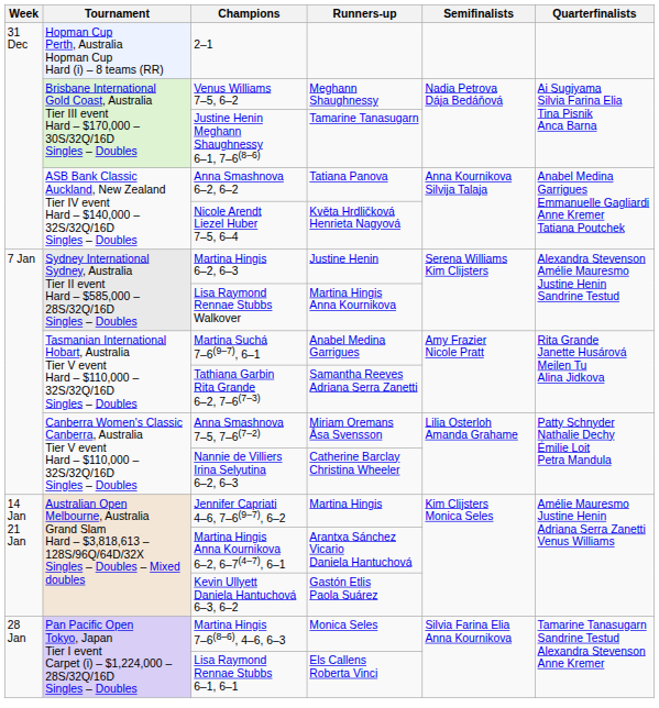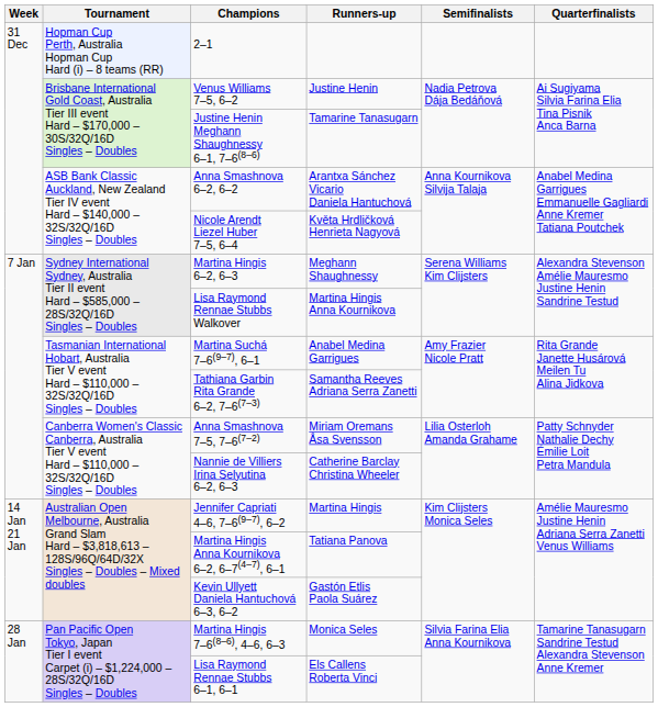 <table class=wikitable style=font-size:95%>
 <tr>
 <th style="width:48px;">Week</th>
 <th style="width:248px;">Tournament</th>
 <th style="width:200px;">Champions</th>
 <th style="width:200px;">Runners-up</th>
 <th style="width:190px;">Semifinalists</th>
 <th style="width:190px;">Quarterfinalists</th>
 </tr>
 <tr valign=top>
 <td rowspan=5>31 Dec</td>
 <td style="background:#ECF2FF;"><a href='#'>Hopman Cup</a><br> <a href='#'>Perth</a>, Australia<br>Hopman Cup<br> Hard (i) – 8 teams (RR)</td>
 <td><br>2–1</td>
 <td></td>
 <td><br><br></td>
 <td><br><br></td>
 </tr>
 <tr valign="top">
 <td rowspan=2 bgcolor=#DDF3D1><a href='#'>Brisbane International</a><br> <a href='#'>Gold Coast</a>, Australia <br>Tier III event <br> Hard – $170,000 – 30S/32Q/16D<br><a href='#'>Singles</a> – <a href='#'>Doubles</a></td>
 <td> <a href='#'>Venus Williams</a> <br> 7–5, 6–2</td>
-<td> <a href='#'>Meghann Shaughnessy</a></td>
+<td> <a href='#'>Justine Henin</a></td>
 <td rowspan=2> <a href='#'>Nadia Petrova</a><br> <a href='#'>Dája Bedáňová</a></td>
 <td rowspan=2> <a href='#'>Ai Sugiyama</a>  <br>  <a href='#'>Silvia Farina Elia</a> <br> <a href='#'>Tina Pisnik</a><br>   <a href='#'>Anca Barna</a></td>
 </tr>
 <tr valign="top">
 <td> <a href='#'>Justine Henin</a> <br>  <a href='#'>Meghann Shaughnessy</a><br>6–1, 7–6<sup>(8–6)</sup></td>
 <td> <a href='#'>Tamarine Tanasugarn</a></td>
 </tr>
 <tr valign="top">
 <td rowspan=2><a href='#'>ASB Bank Classic</a><br> <a href='#'>Auckland</a>, New Zealand <br>Tier IV event<br>Hard – $140,000 – 32S/32Q/16D<br><a href='#'>Singles</a> – <a href='#'>Doubles</a></td>
 <td> <a href='#'>Anna Smashnova</a> <br> 6–2, 6–2</td>
-<td> <a href='#'>Tatiana Panova</a></td>
+<td> <a href='#'>Arantxa Sánchez Vicario</a> <br>  <a href='#'>Daniela Hantuchová</a></td>
 <td rowspan=2> <a href='#'>Anna Kournikova</a><br> <a href='#'>Silvija Talaja</a></td>
 <td rowspan=2> <a href='#'>Anabel Medina Garrigues</a>  <br>  <a href='#'>Emmanuelle Gagliardi</a> <br> <a href='#'>Anne Kremer</a><br>   <a href='#'>Tatiana Poutchek</a></td>
 </tr>
 <tr valign="top">
 <td> <a href='#'>Nicole Arendt</a> <br>  <a href='#'>Liezel Huber</a><br>7–5, 6–4</td>
 <td> <a href='#'>Květa Hrdličková</a> <br>  <a href='#'>Henrieta Nagyová</a></td>
 </tr>
 <tr valign="top">
 <td rowspan=6>7 Jan</td>
 <td rowspan=2 bgcolor=#E9E9E9><a href='#'>Sydney International</a><br> <a href='#'>Sydney</a>, Australia <br>Tier II event <br> Hard – $585,000 – 28S/32Q/16D<br><a href='#'>Singles</a> – <a href='#'>Doubles</a></td>
 <td> <a href='#'>Martina Hingis</a> <br> 6–2, 6–3</td>
-<td> <a href='#'>Justine Henin</a></td>
+<td> <a href='#'>Meghann Shaughnessy</a></td>
 <td rowspan=2> <a href='#'>Serena Williams</a><br> <a href='#'>Kim Clijsters</a></td>
 <td rowspan=2> <a href='#'>Alexandra Stevenson</a>  <br>  <a href='#'>Amélie Mauresmo</a> <br> <a href='#'>Justine Henin</a><br>   <a href='#'>Sandrine Testud</a></td>
 </tr>
 <tr valign="top">
 <td> <a href='#'>Lisa Raymond</a> <br>  <a href='#'>Rennae Stubbs</a><br>Walkover</td>
 <td> <a href='#'>Martina Hingis</a> <br>  <a href='#'>Anna Kournikova</a></td>
 </tr>
 <tr valign="top">
 <td rowspan=2><a href='#'>Tasmanian International</a><br> <a href='#'>Hobart</a>, Australia <br>Tier V event <br> Hard – $110,000 – 32S/32Q/16D<br><a href='#'>Singles</a> – <a href='#'>Doubles</a></td>
 <td> <a href='#'>Martina Suchá</a> <br> 7–6<sup>(9–7)</sup>, 6–1</td>
 <td> <a href='#'>Anabel Medina Garrigues</a></td>
 <td rowspan=2> <a href='#'>Amy Frazier</a><br> <a href='#'>Nicole Pratt</a></td>
 <td rowspan=2> <a href='#'>Rita Grande</a>  <br>  <a href='#'>Janette Husárová</a> <br> <a href='#'>Meilen Tu</a><br>   <a href='#'>Alina Jidkova</a></td>
 </tr>
 <tr valign="top">
 <td> <a href='#'>Tathiana Garbin</a> <br>  <a href='#'>Rita Grande</a><br>6–2, 7–6<sup>(7–3)</sup></td>
 <td> <a href='#'>Samantha Reeves</a> <br>  <a href='#'>Adriana Serra Zanetti</a></td>
 </tr>
 <tr valign="top">
 <td rowspan=2><a href='#'>Canberra Women's Classic</a><br> <a href='#'>Canberra</a>, Australia <br>Tier V event <br> Hard – $110,000 – 32S/32Q/16D<br><a href='#'>Singles</a> – <a href='#'>Doubles</a></td>
 <td> <a href='#'>Anna Smashnova</a> <br> 7–5, 7–6<sup>(7–2)</sup></td>
 <td> <a href='#'>Miriam Oremans</a> <br>  <a href='#'>Åsa Svensson</a></td>
 <td rowspan=2> <a href='#'>Lilia Osterloh</a><br> <a href='#'>Amanda Grahame</a></td>
 <td rowspan=2> <a href='#'>Patty Schnyder</a>  <br>  <a href='#'>Nathalie Dechy</a> <br> <a href='#'>Émilie Loit</a><br>   <a href='#'>Petra Mandula</a></td>
 </tr>
 <tr valign="top">
 <td> <a href='#'>Nannie de Villiers</a> <br>  <a href='#'>Irina Selyutina</a><br>6–2, 6–3</td>
 <td> <a href='#'>Catherine Barclay</a> <br>  <a href='#'>Christina Wheeler</a></td>
 </tr>
 <tr valign="top">
 <td rowspan=3>14 Jan<br>21 Jan</td>
 <td rowspan=3 bgcolor=#F3E6D7><a href='#'>Australian Open</a><br> <a href='#'>Melbourne</a>, Australia <br>Grand Slam<br>Hard – $3,818,613 – 128S/96Q/64D/32X<br><a href='#'>Singles</a> – <a href='#'>Doubles</a> – <a href='#'>Mixed doubles</a></td>
 <td> <a href='#'>Jennifer Capriati</a> <br> 4–6, 7–6<sup>(9–7)</sup>, 6–2</td>
 <td> <a href='#'>Martina Hingis</a></td>
 <td rowspan=3> <a href='#'>Kim Clijsters</a><br> <a href='#'>Monica Seles</a></td>
 <td rowspan=3> <a href='#'>Amélie Mauresmo</a>  <br>  <a href='#'>Justine Henin</a> <br> <a href='#'>Adriana Serra Zanetti</a><br>   <a href='#'>Venus Williams</a></td>
 </tr>
 <tr valign="top">
 <td> <a href='#'>Martina Hingis</a> <br>  <a href='#'>Anna Kournikova</a><br>6–2, 6–7<sup>(4–7)</sup>, 6–1</td>
-<td> <a href='#'>Arantxa Sánchez Vicario</a> <br>  <a href='#'>Daniela Hantuchová</a></td>
+<td> <a href='#'>Tatiana Panova</a></td>
 </tr>
 <tr valign="top">
 <td> <a href='#'>Kevin Ullyett</a> <br>  <a href='#'>Daniela Hantuchová</a><br>6–3, 6–2</td>
 <td> <a href='#'>Gastón Etlis</a> <br>  <a href='#'>Paola Suárez</a></td>
 </tr>
 <tr valign="top">
 <td rowspan=2>28 Jan</td>
 <td rowspan=2 bgcolor=#d8cef6><a href='#'>Pan Pacific Open</a><br> <a href='#'>Tokyo</a>, Japan <br>Tier I event <br> Carpet (i) – $1,224,000 – 28S/32Q/16D<br><a href='#'>Singles</a> – <a href='#'>Doubles</a></td>
 <td> <a href='#'>Martina Hingis</a> <br> 7–6<sup>(8–6)</sup>, 4–6, 6–3</td>
 <td> <a href='#'>Monica Seles</a></td>
 <td rowspan=2> <a href='#'>Silvia Farina Elia</a><br> <a href='#'>Anna Kournikova</a></td>
 <td rowspan=2> <a href='#'>Tamarine Tanasugarn</a>  <br>  <a href='#'>Sandrine Testud</a> <br> <a href='#'>Alexandra Stevenson</a><br>   <a href='#'>Anne Kremer</a></td>
 </tr>
 <tr valign="top">
 <td> <a href='#'>Lisa Raymond</a> <br>  <a href='#'>Rennae Stubbs</a><br>6–1, 6–1</td>
 <td> <a href='#'>Els Callens</a> <br>  <a href='#'>Roberta Vinci</a></td>
 </tr>
 </table>
